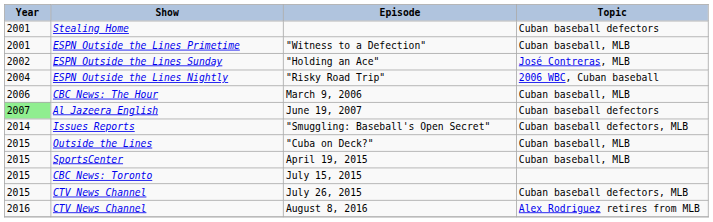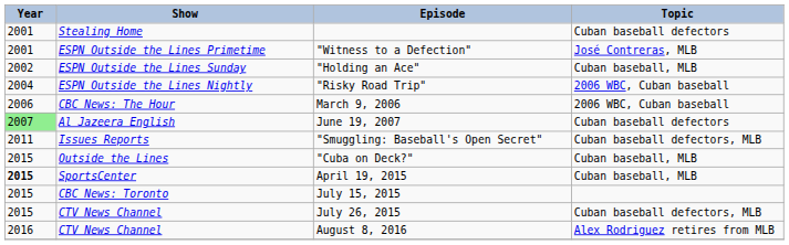 <table class="wikitable" style="font-size:90%" cellpadding="3" style="text-align: center; margin: 1em auto 1em auto;">
 <tr>
 <th scope="col" width="50" style="background:#B0C4DE;">Year</th>
 <th scope="col" width="275" style="background:#B0C4DE;">Show</th>
 <th scope="col" width="275" style="background:#B0C4DE;">Episode</th>
 <th scope="col" width="225" style="background:#B0C4DE;">Topic</th>
 </tr>
 <tr>
 <td>2001</td>
 <td><a href='#'><em>Stealing Home</em></a></td>
 <td></td>
 <td>Cuban baseball defectors</td>
 </tr>
 <tr>
 <td>2001</td>
 <td><a href='#'><em>ESPN Outside the Lines Primetime</em></a></td>
 <td>"Witness to a Defection"</td>
-<td>Cuban baseball, MLB</td>
+<td><a href='#'>José Contreras</a>, MLB</td>
 </tr>
 <tr>
 <td>2002</td>
 <td><a href='#'><em>ESPN Outside the Lines Sunday</em></a></td>
 <td>"Holding an Ace"</td>
-<td><a href='#'>José Contreras</a>, MLB</td>
+<td>Cuban baseball, MLB</td>
 </tr>
 <tr>
 <td>2004</td>
 <td><a href='#'><em>ESPN Outside the Lines Nightly</em></a></td>
 <td>"Risky Road Trip"</td>
 <td><a href='#'>2006 WBC</a>, Cuban baseball</td>
 </tr>
 <tr>
 <td>2006</td>
 <td><em><a href='#'>CBC News: The Hour</a></em></td>
 <td>March 9, 2006</td>
-<td>Cuban baseball, MLB</td>
+<td>2006 WBC, Cuban baseball</td>
 </tr>
 <tr>
 <td style="background: lightgreen;">2007</td>
 <td><em><a href='#'>Al Jazeera English</a></em></td>
 <td>June 19, 2007</td>
 <td>Cuban baseball defectors</td>
 </tr>
 <tr>
-<td>2014</td>
+<td>2011</td>
 <td><em><a href='#'>Issues Reports</a></em></td>
 <td>"Smuggling: Baseball's Open Secret"</td>
 <td>Cuban baseball defectors, MLB</td>
 </tr>
 <tr>
 <td>2015</td>
 <td><em><a href='#'>Outside the Lines</a></em></td>
 <td>"Cuba on Deck?"</td>
 <td>Cuban baseball, MLB</td>
 </tr>
 <tr>
-<td>2015</td>
+<td><strong>2015</strong></td>
 <td><em><a href='#'>SportsCenter</a></em></td>
 <td>April 19, 2015</td>
 <td>Cuban baseball, MLB</td>
 </tr>
 <tr>
 <td>2015</td>
 <td><em><a href='#'>CBC News: Toronto</a></em></td>
 <td>July 15, 2015</td>
 <td></td>
 </tr>
 <tr>
 <td>2015</td>
 <td><em><a href='#'>CTV News Channel</a></em></td>
 <td>July 26, 2015</td>
 <td>Cuban baseball defectors, MLB</td>
 </tr>
 <tr>
 <td>2016</td>
 <td><em><a href='#'>CTV News Channel</a></em></td>
 <td>August 8, 2016</td>
 <td><a href='#'>Alex Rodriguez</a> retires from MLB</td>
 </tr>
 <tr>
 </tr>
 </table>
